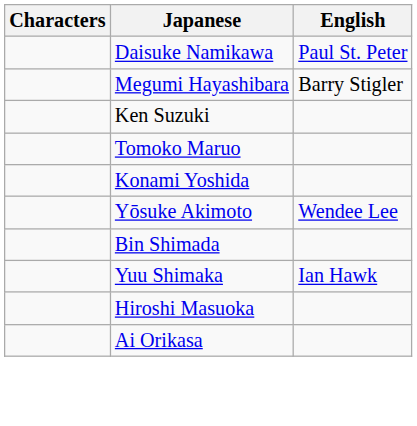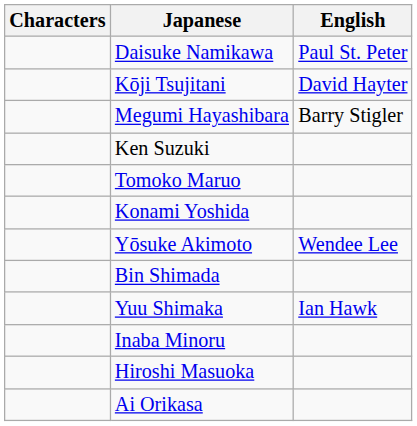 <table class="wikitable">
 <tr>
 <th>Characters</th>
 <th>Japanese</th>
 <th>English</th>
 </tr>
 <tr>
 <td></td>
 <td><a href='#'>Daisuke Namikawa</a></td>
 <td><a href='#'>Paul St. Peter</a></td>
+</tr>
+<tr>
+<td></td>
+<td><a href='#'>Kōji Tsujitani</a></td>
+<td><a href='#'>David Hayter</a></td>
 </tr>
 <tr>
 <td></td>
 <td><a href='#'>Megumi Hayashibara</a></td>
 <td>Barry Stigler</td>
 </tr>
 <tr>
 <td></td>
 <td>Ken Suzuki</td>
 <td></td>
 </tr>
 <tr>
 <td></td>
 <td><a href='#'>Tomoko Maruo</a></td>
 <td></td>
 </tr>
 <tr>
 <td></td>
 <td><a href='#'>Konami Yoshida</a></td>
 <td></td>
 </tr>
 <tr>
 <td></td>
 <td><a href='#'>Yōsuke Akimoto</a></td>
 <td><a href='#'>Wendee Lee</a></td>
 </tr>
 <tr>
 <td></td>
 <td><a href='#'>Bin Shimada</a></td>
 <td></td>
 </tr>
 <tr>
 <td></td>
 <td><a href='#'>Yuu Shimaka</a></td>
 <td><a href='#'>Ian Hawk</a></td>
 </tr>
 <tr>
 <td></td>
+<td><a href='#'>Inaba Minoru</a></td>
+<td></td>
+</tr>
+<tr>
+<td></td>
 <td><a href='#'>Hiroshi Masuoka</a></td>
 <td></td>
 </tr>
 <tr>
 <td></td>
 <td><a href='#'>Ai Orikasa</a></td>
 <td></td>
 </tr>
 </table>
